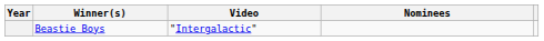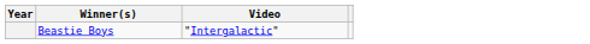 <table class="wikitable sortable">
 <tr>
 <th scope="col">Year</th>
 <th scope="col" style="width:175px;">Winner(s)</th>
 <th scope="col" style="width:200px;">Video</th>
-<th scope="col" style="width:280px;">Nominees</th>
 <th scope="col" class="unsortable"></th>
 </tr>
 <tr>
 <th scope="row"></th>
 <td><a href='#'>Beastie Boys</a></td>
 <td>"<a href='#'>Intergalactic</a>"</td>
-<td></td>
 <td align="center"></td>
 </tr>
 </table>
